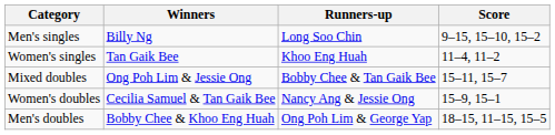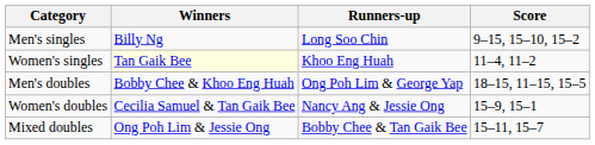 <table class="wikitable">
 <tr>
 <th>Category</th>
 <th>Winners</th>
 <th>Runners-up</th>
 <th>Score</th>
 </tr>
 <tr>
 <td>Men's singles</td>
 <td> <a href='#'>Billy Ng</a></td>
 <td> <a href='#'>Long Soo Chin</a></td>
 <td>9–15, 15–10, 15–2</td>
 </tr>
 <tr>
 <td>Women's singles</td>
-<td> <a href='#'>Tan Gaik Bee</a></td>
+<td style="background: lightyellow;"> <a href='#'>Tan Gaik Bee</a></td>
 <td> <a href='#'>Khoo Eng Huah</a></td>
 <td>11–4, 11–2</td>
 </tr>
 <tr>
-<td>Mixed doubles</td>
-<td> <a href='#'>Ong Poh Lim</a> & <a href='#'>Jessie Ong</a></td>
-<td> <a href='#'>Bobby Chee</a> & <a href='#'>Tan Gaik Bee</a></td>
-<td>15–11, 15–7</td>
+<td>Men's doubles</td>
+<td> <a href='#'>Bobby Chee</a> & <a href='#'>Khoo Eng Huah</a></td>
+<td> <a href='#'>Ong Poh Lim</a> &  <a href='#'>George Yap</a></td>
+<td>18–15, 11–15, 15–5</td>
 </tr>
 <tr>
 <td>Women's doubles</td>
 <td> <a href='#'>Cecilia Samuel</a> & <a href='#'>Tan Gaik Bee</a></td>
 <td> <a href='#'>Nancy Ang</a> & <a href='#'>Jessie Ong</a></td>
 <td>15–9, 15–1</td>
 </tr>
 <tr>
-<td>Men's doubles</td>
-<td> <a href='#'>Bobby Chee</a> & <a href='#'>Khoo Eng Huah</a></td>
-<td> <a href='#'>Ong Poh Lim</a> &  <a href='#'>George Yap</a></td>
-<td>18–15, 11–15, 15–5</td>
+<td>Mixed doubles</td>
+<td> <a href='#'>Ong Poh Lim</a> & <a href='#'>Jessie Ong</a></td>
+<td> <a href='#'>Bobby Chee</a> & <a href='#'>Tan Gaik Bee</a></td>
+<td>15–11, 15–7</td>
 </tr>
 </table>
